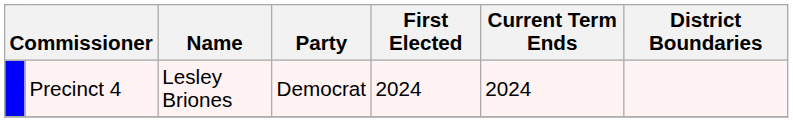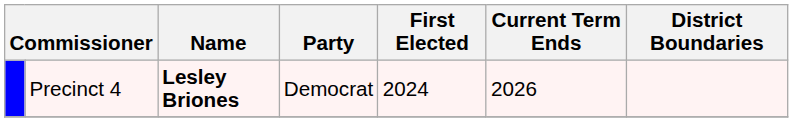 <table class=wikitable>
 <tr>
 <th colspan="2"  style="text-align:center; vertical-align:bottom;"><strong>Commissioner</strong></th>
 <th style="text-align:center; vertical-align:bottom;"><strong>Name</strong></th>
 <th style="text-align:center; vertical-align:bottom;"><strong>Party</strong></th>
 <th style="text-align:center; vertical-align:bottom;"><strong>First Elected</strong></th>
 <th style="text-align:center; vertical-align:bottom;"><strong>Current Term Ends</strong></th>
 <th style="text-align:center; vertical-align:bottom;"><strong>District Boundaries</strong></th>
 </tr>
 <tr>
 <td style="background:blue;"> </td>
 <td style="background:#fff3f3">Precinct 4</td>
-<td style="background:#fff3f3">Lesley Briones</td>
+<td style="background:#fff3f3"><strong>Lesley Briones</strong></td>
 <td style="background:#fff3f3">Democrat</td>
 <td style="background:#fff3f3">2024</td>
-<td style="background:#fff3f3">2024</td>
+<td style="background:#fff3f3">2026</td>
 <td style="background:#fff3f3"></td>
 </tr>
 <tr>
 </tr>
 </table>
